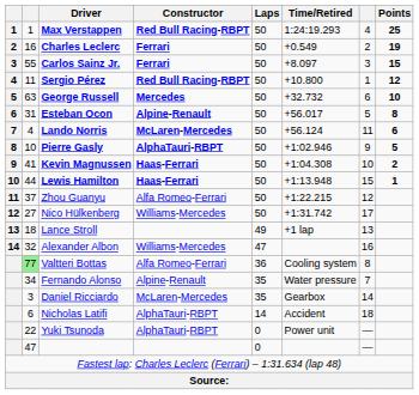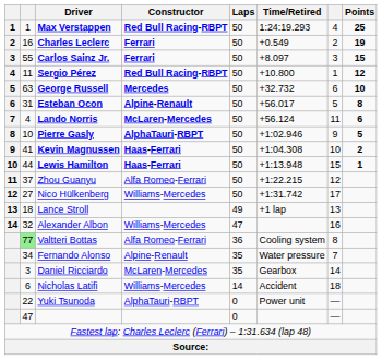 <table class="wikitable sortable" style="font-size: 85%;">
 <tr>
 <th scope="col"></th>
 <th scope="col"></th>
 <th scope="col">Driver</th>
 <th scope="col">Constructor</th>
 <th class="unsortable" scope="col">Laps</th>
 <th class="unsortable" scope="col">Time/Retired</th>
 <th scope="col"></th>
 <th scope="col">Points</th>
 </tr>
 <tr>
 <th>1</th>
 <td align="center">1</td>
 <td data-sort-value="ver"> <strong><a href='#'>Max Verstappen</a></strong></td>
 <td><strong><a href='#'>Red Bull Racing</a>-<a href='#'>RBPT</a></strong></td>
 <td>50</td>
 <td>1:24:19.293</td>
 <td align="center">4</td>
 <td align="center"><strong>25</strong></td>
 </tr>
 <tr>
 <th>2</th>
 <td align="center">16</td>
 <td data-sort-value="lec"> <strong><a href='#'>Charles Leclerc</a></strong></td>
 <td><strong><a href='#'>Ferrari</a></strong></td>
 <td>50</td>
 <td>+0.549</td>
 <td align="center">2</td>
 <td align="center"><strong>19</strong></td>
 </tr>
 <tr>
 <th>3</th>
 <td align="center">55</td>
 <td data-sort-value="sai"> <strong><a href='#'>Carlos Sainz Jr.</a></strong></td>
 <td><strong><a href='#'>Ferrari</a></strong></td>
 <td>50</td>
 <td>+8.097</td>
 <td align="center">3</td>
 <td align="center"><strong>15</strong></td>
 </tr>
 <tr>
 <th>4</th>
 <td align="center">11</td>
 <td data-sort-value="per"> <strong><a href='#'>Sergio Pérez</a></strong></td>
 <td><strong><a href='#'>Red Bull Racing</a>-<a href='#'>RBPT</a></strong></td>
 <td>50</td>
 <td>+10.800</td>
 <td align="center">1</td>
 <td align="center"><strong>12</strong></td>
 </tr>
 <tr>
 <th>5</th>
 <td align="center">63</td>
 <td data-sort-value="rus"> <strong><a href='#'>George Russell</a></strong></td>
 <td><strong><a href='#'>Mercedes</a></strong></td>
 <td>50</td>
 <td>+32.732</td>
 <td align="center">6</td>
 <td align="center"><strong>10</strong></td>
 </tr>
 <tr>
 <th>6</th>
 <td align="center">31</td>
 <td data-sort-value="oco"> <strong><a href='#'>Esteban Ocon</a></strong></td>
 <td><strong><a href='#'>Alpine</a>-<a href='#'>Renault</a></strong></td>
 <td>50</td>
 <td>+56.017</td>
 <td align="center">5</td>
 <td align="center"><strong>8</strong></td>
 </tr>
 <tr>
 <th>7</th>
 <td align="center">4</td>
 <td data-sort-value="nor"> <strong><a href='#'>Lando Norris</a></strong></td>
 <td><strong><a href='#'>McLaren</a>-<a href='#'>Mercedes</a></strong></td>
 <td>50</td>
 <td>+56.124</td>
 <td align="center">11</td>
 <td align="center"><strong>6</strong></td>
 </tr>
 <tr>
 <th>8</th>
 <td align="center">10</td>
 <td data-sort-value="gas"> <strong><a href='#'>Pierre Gasly</a></strong></td>
 <td><strong><a href='#'>AlphaTauri</a>-<a href='#'>RBPT</a></strong></td>
 <td>50</td>
 <td>+1:02.946</td>
 <td align="center">9</td>
 <td align="center"><strong>5</strong></td>
 </tr>
 <tr>
 <th>9</th>
 <td align="center">41</td>
 <td data-sort-value="mag"> <strong><a href='#'>Kevin Magnussen</a></strong></td>
 <td><strong><a href='#'>Haas</a>-<a href='#'>Ferrari</a></strong></td>
 <td>50</td>
 <td>+1:04.308</td>
 <td align="center">10</td>
 <td align="center"><strong>2</strong></td>
 </tr>
 <tr>
 <th>10</th>
 <td align="center">44</td>
 <td data-sort-value="ham"> <strong><a href='#'>Lewis Hamilton</a></strong></td>
 <td><strong><a href='#'>Haas</a>-<a href='#'>Ferrari</a></strong></td>
 <td>50</td>
 <td>+1:13.948</td>
 <td align="center">15</td>
 <td align="center"><strong>1</strong></td>
 </tr>
 <tr>
 <th>11</th>
 <td align="center">37</td>
 <td data-sort-value="zho"> <a href='#'>Zhou Guanyu</a></td>
 <td><a href='#'>Alfa Romeo</a>-<a href='#'>Ferrari</a></td>
 <td>50</td>
 <td>+1:22.215</td>
 <td align="center">12</td>
 <td></td>
 </tr>
 <tr>
 <th>12</th>
 <td align="center">27</td>
 <td data-sort-value="hul"> <a href='#'>Nico Hülkenberg</a></td>
 <td><a href='#'>Williams</a>-<a href='#'>Mercedes</a></td>
 <td>50</td>
 <td>+1:31.742</td>
 <td align="center">17</td>
 <td></td>
 </tr>
 <tr>
 <th>13</th>
 <td align="center">18</td>
 <td data-sort-value="str"> <a href='#'>Lance Stroll</a></td>
 <td nowrap=""></td>
 <td>49</td>
 <td>+1 lap</td>
 <td align="center">13</td>
 <td></td>
 </tr>
 <tr>
 <th>14</th>
 <td align="center">32</td>
 <td data-sort-value="alb"> <a href='#'>Alexander Albon</a></td>
 <td><a href='#'>Williams</a>-<a href='#'>Mercedes</a></td>
 <td>47</td>
 <td></td>
 <td align="center">16</td>
 <td></td>
 </tr>
 <tr>
 <th></th>
 <td align="center" style="background: lightgreen;">77</td>
 <td data-sort-value="bot"> <a href='#'>Valtteri Bottas</a></td>
 <td><a href='#'>Alfa Romeo</a>-<a href='#'>Ferrari</a></td>
 <td>36</td>
 <td>Cooling system</td>
 <td align="center">8</td>
 <td></td>
 </tr>
 <tr>
 <th></th>
 <td align="center">34</td>
 <td data-sort-value="alo"> <a href='#'>Fernando Alonso</a></td>
 <td><a href='#'>Alpine</a>-<a href='#'>Renault</a></td>
 <td>35</td>
 <td>Water pressure</td>
 <td align="center">7</td>
 <td></td>
 </tr>
 <tr>
 <th></th>
 <td align="center">3</td>
 <td data-sort-value="ric"> <a href='#'>Daniel Ricciardo</a></td>
 <td><a href='#'>McLaren</a>-<a href='#'>Mercedes</a></td>
 <td>35</td>
 <td>Gearbox</td>
 <td align="center">14</td>
 <td></td>
 </tr>
 <tr>
 <th></th>
 <td align="center">6</td>
 <td data-sort-value="lat"> <a href='#'>Nicholas Latifi</a></td>
-<td><a href='#'>AlphaTauri</a>-<a href='#'>RBPT</a></td>
+<td><a href='#'>Williams</a>-<a href='#'>Mercedes</a></td>
 <td>14</td>
 <td>Accident</td>
 <td align="center">18</td>
 <td></td>
 </tr>
 <tr>
 <th data-sort-value="998"></th>
 <td style="text-align:center">22</td>
 <td data-sort-value="sch"> <a href='#'>Yuki Tsunoda</a></td>
 <td><a href='#'>AlphaTauri</a>-<a href='#'>RBPT</a></td>
 <td>0</td>
 <td>Power unit</td>
 <td style="text-align:center">—</td>
 <td></td>
 </tr>
 <tr>
 <th data-sort-value="998"></th>
 <td style="text-align:center">47</td>
 <td data-sort-value="sch"></td>
 <td></td>
 <td>0</td>
 <td></td>
 <td style="text-align:center">—</td>
 <td></td>
 </tr>
 <tr class="sortbottom">
 <td colspan="8" align="center"><em><a href='#'>Fastest lap</a>:</em>  <em><a href='#'>Charles Leclerc</a> (<a href='#'>Ferrari</a>) – 1:31.634 (lap 48)</em></td>
 </tr>
 <tr>
 <th colspan="8">Source:</th>
 </tr>
 </table>
